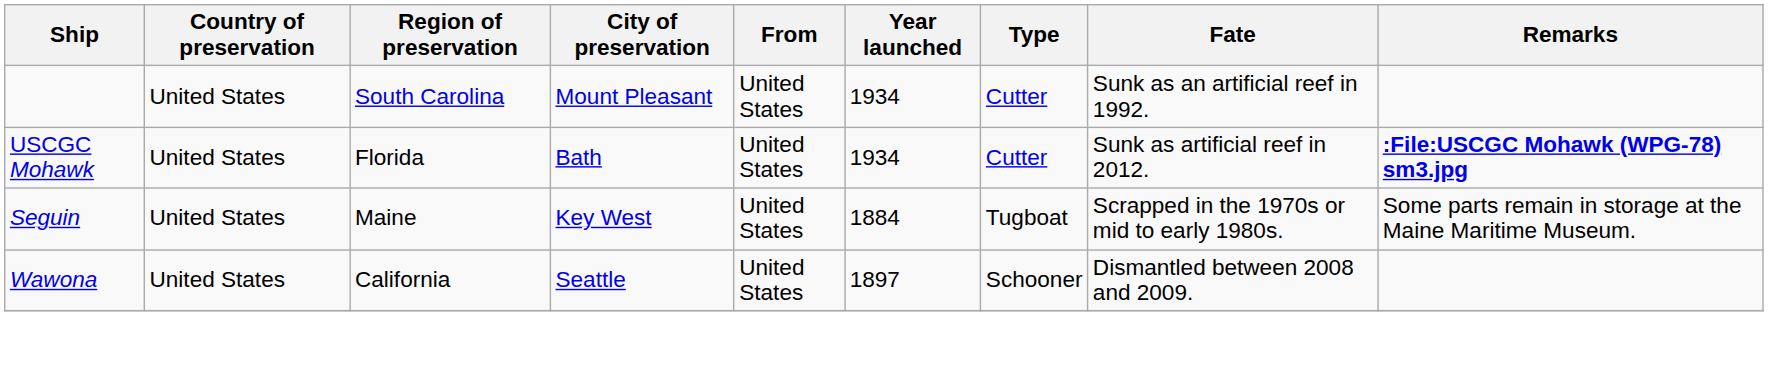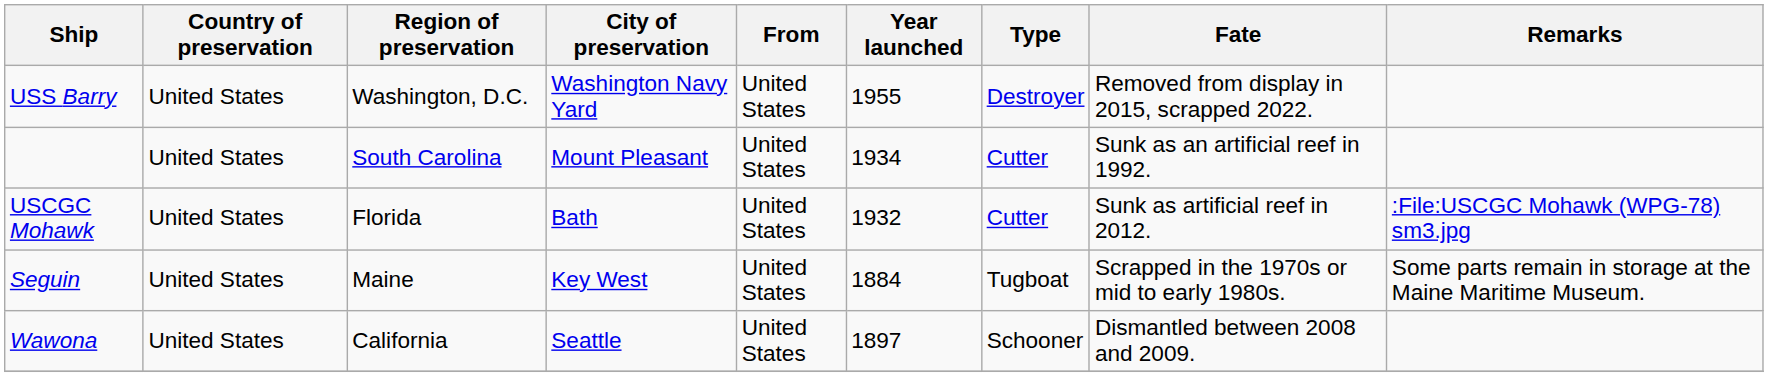 <table class="wikitable sortable">
 <tr>
 <th>Ship</th>
 <th>Country of preservation</th>
 <th>Region of preservation</th>
 <th>City of preservation</th>
 <th>From</th>
 <th>Year launched</th>
 <th>Type</th>
 <th>Fate</th>
 <th>Remarks</th>
+</tr>
+<tr>
+<td><a href='#'>USS <em>Barry</em></a></td>
+<td>United States</td>
+<td>Washington, D.C.</td>
+<td><a href='#'>Washington Navy Yard</a></td>
+<td>United States<br></td>
+<td>1955</td>
+<td><a href='#'>Destroyer</a></td>
+<td>Removed from display in 2015, scrapped 2022.</td>
+<td></td>
 </tr>
 <tr>
 <td></td>
 <td>United States</td>
 <td><a href='#'>South Carolina</a></td>
 <td><a href='#'>Mount Pleasant</a></td>
 <td>United States<br></td>
 <td>1934</td>
 <td><a href='#'>Cutter</a></td>
 <td>Sunk as an artificial reef in 1992.</td>
 <td></td>
 </tr>
 <tr>
 <td><a href='#'>USCGC <em>Mohawk</em></a></td>
 <td>United States</td>
 <td>Florida</td>
 <td><a href='#'>Bath</a></td>
 <td>United States<br></td>
-<td>1934</td>
+<td>1932</td>
 <td><a href='#'>Cutter</a></td>
 <td>Sunk as artificial reef in 2012.</td>
-<td><strong><a href='#'>:File:USCGC Mohawk (WPG-78) sm3.jpg</a></strong></td>
+<td><a href='#'>:File:USCGC Mohawk (WPG-78) sm3.jpg</a></td>
 </tr>
 <tr>
 <td><em><a href='#'>Seguin</a></em></td>
 <td>United States</td>
 <td>Maine</td>
 <td><a href='#'>Key West</a></td>
 <td>United States<br></td>
 <td>1884</td>
 <td>Tugboat</td>
 <td>Scrapped in the 1970s or mid to early 1980s.</td>
 <td>Some parts remain in storage at the Maine Maritime Museum.</td>
 </tr>
 <tr>
 <td><a href='#'><em>Wawona</em></a></td>
 <td>United States</td>
 <td>California</td>
 <td><a href='#'>Seattle</a></td>
 <td>United States<br></td>
 <td>1897</td>
 <td>Schooner</td>
 <td>Dismantled between 2008 and 2009.</td>
 <td></td>
 </tr>
 <tr>
 </tr>
 </table>
